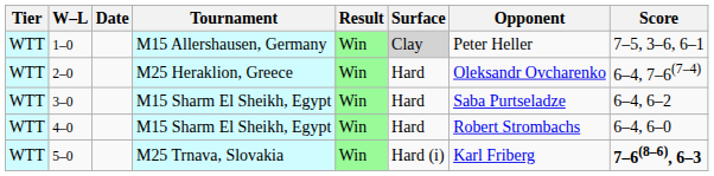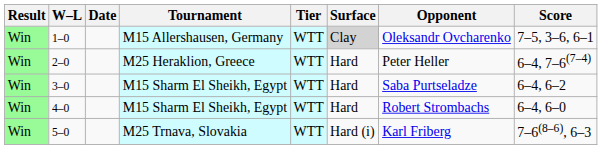 <table class="sortable wikitable">
 <tr>
-<th>Tier</th>
+<th>Result</th>
 <th class="unsortable">W–L</th>
 <th>Date</th>
 <th>Tournament</th>
-<th>Result</th>
+<th>Tier</th>
 <th>Surface</th>
 <th>Opponent</th>
 <th class="unsortable">Score</th>
 </tr>
 <tr>
-<td style="background:#cffcff;">WTT</td>
+<td bgcolor=98FB98>Win</td>
 <td><small>1–0</small></td>
 <td></td>
 <td style="background:#cffcff;">M15 Allershausen, Germany</td>
-<td bgcolor=98FB98>Win</td>
+<td style="background:#cffcff;">WTT</td>
 <td style="background: lightgrey;">Clay</td>
-<td> Peter Heller</td>
+<td> <a href='#'>Oleksandr Ovcharenko</a></td>
 <td>7–5, 3–6, 6–1</td>
 </tr>
 <tr>
-<td style="background:#cffcff;">WTT</td>
+<td bgcolor=98FB98>Win</td>
 <td><small>2–0</small></td>
 <td></td>
 <td style="background:#cffcff;">M25 Heraklion, Greece</td>
-<td bgcolor=98FB98>Win</td>
+<td style="background:#cffcff;">WTT</td>
 <td>Hard</td>
-<td> <a href='#'>Oleksandr Ovcharenko</a></td>
+<td> Peter Heller</td>
 <td>6–4, 7–6<sup>(7–4)</sup></td>
 </tr>
 <tr>
-<td style="background:#cffcff;">WTT</td>
+<td bgcolor=98FB98>Win</td>
 <td><small>3–0</small></td>
 <td></td>
 <td style="background:#cffcff;">M15 Sharm El Sheikh, Egypt</td>
-<td bgcolor=98FB98>Win</td>
+<td style="background:#cffcff;">WTT</td>
 <td>Hard</td>
 <td> <a href='#'>Saba Purtseladze</a></td>
 <td>6–4, 6–2</td>
 </tr>
 <tr>
-<td style="background:#cffcff;">WTT</td>
+<td bgcolor=98FB98>Win</td>
 <td><small>4–0</small></td>
 <td></td>
 <td style="background:#cffcff;">M15 Sharm El Sheikh, Egypt</td>
-<td bgcolor=98FB98>Win</td>
+<td style="background:#cffcff;">WTT</td>
 <td>Hard</td>
 <td> <a href='#'>Robert Strombachs</a></td>
 <td>6–4, 6–0</td>
 </tr>
 <tr>
-<td style="background:#cffcff;">WTT</td>
+<td bgcolor=98FB98>Win</td>
 <td><small>5–0</small></td>
 <td></td>
 <td style="background:#cffcff;">M25 Trnava, Slovakia</td>
-<td bgcolor=98FB98>Win</td>
+<td style="background:#cffcff;">WTT</td>
 <td>Hard (i)</td>
 <td> <a href='#'>Karl Friberg</a></td>
-<td><strong>7–6<sup>(8–6)</sup>, 6–3</strong></td>
+<td>7–6<sup>(8–6)</sup>, 6–3</td>
 </tr>
 </table>
